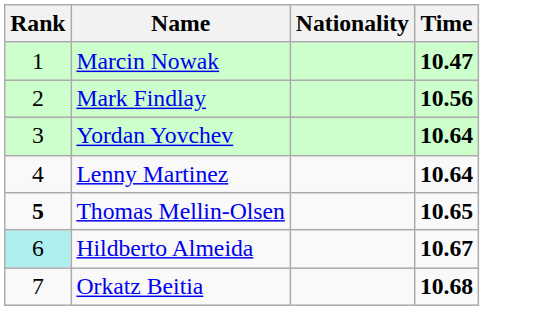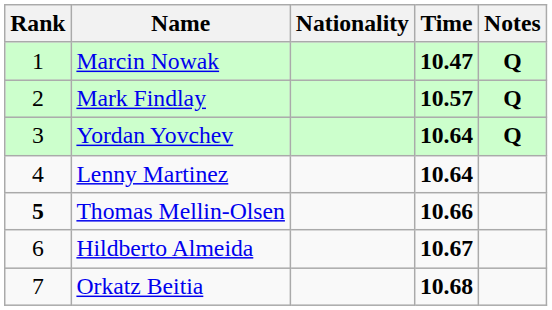 <table class="wikitable sortable" style="text-align:center">
 <tr>
 <th>Rank</th>
 <th>Name</th>
 <th>Nationality</th>
 <th>Time</th>
+<th>Notes</th>
 </tr>
 <tr bgcolor=ccffcc>
 <td>1</td>
 <td align=left><a href='#'>Marcin Nowak</a></td>
 <td align=left></td>
 <td><strong>10.47</strong></td>
+<td><strong>Q</strong></td>
 </tr>
 <tr bgcolor=ccffcc>
 <td>2</td>
 <td align=left><a href='#'>Mark Findlay</a></td>
 <td align=left></td>
-<td><strong>10.56</strong></td>
+<td><strong>10.57</strong></td>
+<td><strong>Q</strong></td>
 </tr>
 <tr bgcolor=ccffcc>
 <td>3</td>
 <td align=left><a href='#'>Yordan Yovchev</a></td>
 <td align=left></td>
 <td><strong>10.64</strong></td>
+<td><strong>Q</strong></td>
 </tr>
 <tr>
 <td>4</td>
 <td align=left><a href='#'>Lenny Martinez</a></td>
 <td align=left></td>
 <td><strong>10.64</strong></td>
+<td></td>
 </tr>
 <tr>
 <td><strong>5</strong></td>
 <td align=left><a href='#'>Thomas Mellin-Olsen</a></td>
 <td align=left></td>
-<td><strong>10.65</strong></td>
+<td><strong>10.66</strong></td>
+<td></td>
 </tr>
 <tr>
-<td style="background: paleturquoise;">6</td>
+<td>6</td>
 <td align=left><a href='#'>Hildberto Almeida</a></td>
 <td align=left></td>
 <td><strong>10.67</strong></td>
+<td></td>
 </tr>
 <tr>
 <td>7</td>
 <td align=left><a href='#'>Orkatz Beitia</a></td>
 <td align=left></td>
 <td><strong>10.68</strong></td>
+<td></td>
 </tr>
 </table>
